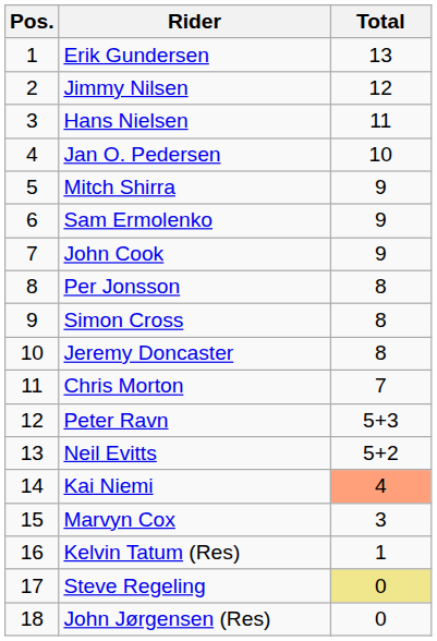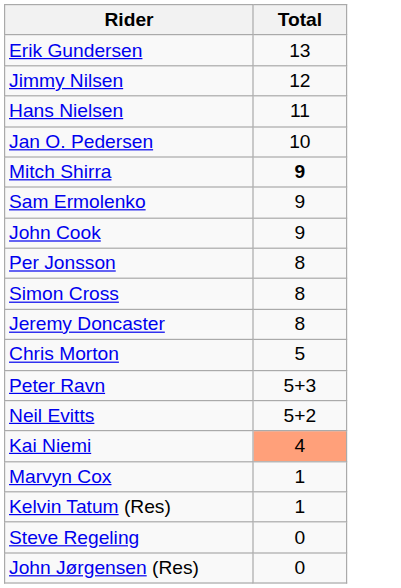 <table class=wikitable>
 <tr>
-<th width=25px>Pos.</th>
 <th width=200px>Rider</th>
 <th width=70px>Total</th>
 </tr>
 <tr align=center >
-<td>1</td>
 <td align=left> <a href='#'>Erik Gundersen</a></td>
 <td>13</td>
 </tr>
 <tr align=center >
-<td>2</td>
 <td align=left> <a href='#'>Jimmy Nilsen</a></td>
 <td>12</td>
 </tr>
 <tr align=center >
-<td>3</td>
 <td align=left> <a href='#'>Hans Nielsen</a></td>
 <td>11</td>
 </tr>
 <tr align=center >
-<td>4</td>
 <td align=left> <a href='#'>Jan O. Pedersen</a></td>
 <td>10</td>
 </tr>
 <tr align=center >
-<td>5</td>
 <td align=left> <a href='#'>Mitch Shirra</a></td>
-<td>9</td>
+<td><strong>9</strong></td>
 </tr>
 <tr align=center >
-<td>6</td>
 <td align=left> <a href='#'>Sam Ermolenko</a></td>
 <td>9</td>
 </tr>
 <tr align=center >
-<td>7</td>
 <td align=left> <a href='#'>John Cook</a></td>
 <td>9</td>
 </tr>
 <tr align=center >
-<td>8</td>
 <td align=left> <a href='#'>Per Jonsson</a></td>
 <td>8</td>
 </tr>
 <tr align=center >
-<td>9</td>
 <td align=left> <a href='#'>Simon Cross</a></td>
 <td>8</td>
 </tr>
 <tr align=center >
-<td>10</td>
 <td align=left> <a href='#'>Jeremy Doncaster</a></td>
 <td>8</td>
 </tr>
 <tr align=center >
-<td>11</td>
 <td align=left> <a href='#'>Chris Morton</a></td>
-<td>7</td>
+<td>5</td>
 </tr>
 <tr align=center >
-<td>12</td>
 <td align=left> <a href='#'>Peter Ravn</a></td>
 <td>5+3</td>
 </tr>
 <tr align=center>
-<td>13</td>
 <td align=left> <a href='#'>Neil Evitts</a></td>
 <td>5+2</td>
 </tr>
 <tr align=center>
-<td>14</td>
 <td align=left> <a href='#'>Kai Niemi</a></td>
 <td style="background: lightsalmon;">4</td>
 </tr>
 <tr align=center>
-<td>15</td>
 <td align=left> <a href='#'>Marvyn Cox</a></td>
-<td>3</td>
+<td>1</td>
 </tr>
 <tr align=center>
-<td>16</td>
 <td align=left> <a href='#'>Kelvin Tatum</a> (Res)</td>
 <td>1</td>
 </tr>
 <tr align=center>
-<td>17</td>
 <td align=left> <a href='#'>Steve Regeling</a></td>
-<td style="background: khaki;">0</td>
+<td>0</td>
 </tr>
 <tr align=center>
-<td>18</td>
 <td align=left> <a href='#'>John Jørgensen</a> (Res)</td>
 <td>0</td>
 </tr>
 </table>
